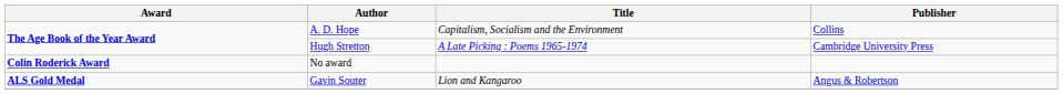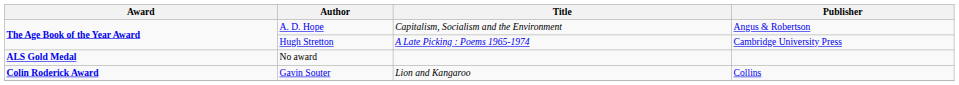 <table class="wikitable" width=100%>
 <tr>
 <th>Award</th>
 <th>Author</th>
 <th>Title</th>
 <th>Publisher</th>
 </tr>
 <tr>
 <td rowspan=2><strong><a href='#'>The Age Book of the Year Award</a></strong></td>
 <td><a href='#'>A. D. Hope</a></td>
 <td><em>Capitalism, Socialism and the Environment</em></td>
-<td><a href='#'>Collins</a></td>
+<td><a href='#'>Angus & Robertson</a></td>
 </tr>
 <tr>
 <td><a href='#'>Hugh Stretton</a></td>
 <td><em><a href='#'>A Late Picking : Poems 1965-1974</a></em></td>
 <td><a href='#'>Cambridge University Press</a></td>
 </tr>
 <tr>
-<td><strong><a href='#'>Colin Roderick Award</a></strong></td>
+<td><strong><a href='#'>ALS Gold Medal</a></strong></td>
 <td>No award</td>
 <td></td>
 <td></td>
 </tr>
 <tr>
-<td><strong><a href='#'>ALS Gold Medal</a></strong></td>
+<td><strong><a href='#'>Colin Roderick Award</a></strong></td>
 <td><a href='#'>Gavin Souter</a></td>
 <td><em>Lion and Kangaroo</em></td>
-<td><a href='#'>Angus & Robertson</a></td>
+<td><a href='#'>Collins</a></td>
 </tr>
 <tr>
 </tr>
 </table>
